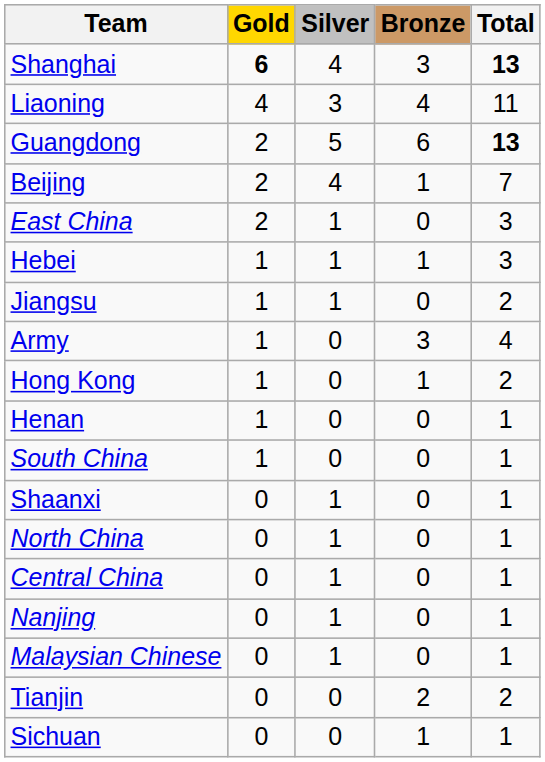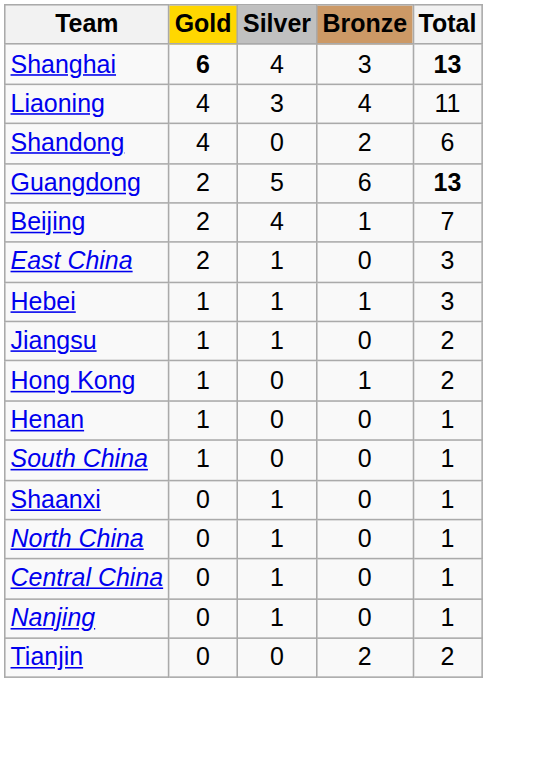 <table class="wikitable sortable" style="text-align:center">
 <tr>
 <th>Team</th>
 <th style=background:gold>Gold</th>
 <th style=background:silver>Silver</th>
 <th style=background:#cc9966>Bronze</th>
 <th>Total</th>
 </tr>
 <tr>
 <td align=left><a href='#'>Shanghai</a></td>
 <td><strong>6</strong></td>
 <td>4</td>
 <td>3</td>
 <td><strong>13</strong></td>
 </tr>
 <tr>
 <td align=left><a href='#'>Liaoning</a></td>
 <td>4</td>
 <td>3</td>
 <td>4</td>
 <td>11</td>
+</tr>
+<tr>
+<td align=left><a href='#'>Shandong</a></td>
+<td>4</td>
+<td>0</td>
+<td>2</td>
+<td>6</td>
 </tr>
 <tr>
 <td align=left><a href='#'>Guangdong</a></td>
 <td>2</td>
 <td>5</td>
 <td>6</td>
 <td><strong>13</strong></td>
 </tr>
 <tr>
 <td align=left><a href='#'>Beijing</a></td>
 <td>2</td>
 <td>4</td>
 <td>1</td>
 <td>7</td>
 </tr>
 <tr>
 <td align=left><em><a href='#'>East China</a></em></td>
 <td>2</td>
 <td>1</td>
 <td>0</td>
 <td>3</td>
 </tr>
 <tr>
 <td align=left><a href='#'>Hebei</a></td>
 <td>1</td>
 <td>1</td>
 <td>1</td>
 <td>3</td>
 </tr>
 <tr>
 <td align=left><a href='#'>Jiangsu</a></td>
 <td>1</td>
 <td>1</td>
 <td>0</td>
 <td>2</td>
-</tr>
-<tr>
-<td align=left><a href='#'>Army</a></td>
-<td>1</td>
-<td>0</td>
-<td>3</td>
-<td>4</td>
 </tr>
 <tr>
 <td align=left><a href='#'>Hong Kong</a></td>
 <td>1</td>
 <td>0</td>
 <td>1</td>
 <td>2</td>
 </tr>
 <tr>
 <td align=left><a href='#'>Henan</a></td>
 <td>1</td>
 <td>0</td>
 <td>0</td>
 <td>1</td>
 </tr>
 <tr>
 <td align=left><em><a href='#'>South China</a></em></td>
 <td>1</td>
 <td>0</td>
 <td>0</td>
 <td>1</td>
 </tr>
 <tr>
 <td align=left><a href='#'>Shaanxi</a></td>
 <td>0</td>
 <td>1</td>
 <td>0</td>
 <td>1</td>
 </tr>
 <tr>
 <td align=left><em><a href='#'>North China</a></em></td>
 <td>0</td>
 <td>1</td>
 <td>0</td>
 <td>1</td>
 </tr>
 <tr>
 <td align=left><em><a href='#'>Central China</a></em></td>
 <td>0</td>
 <td>1</td>
 <td>0</td>
 <td>1</td>
 </tr>
 <tr>
 <td align=left><em><a href='#'>Nanjing</a></em></td>
 <td>0</td>
 <td>1</td>
 <td>0</td>
 <td>1</td>
 </tr>
 <tr>
-<td align=left><em><a href='#'>Malaysian Chinese</a></em></td>
-<td>0</td>
-<td>1</td>
-<td>0</td>
-<td>1</td>
-</tr>
-<tr>
 <td align=left><a href='#'>Tianjin</a></td>
 <td>0</td>
 <td>0</td>
 <td>2</td>
 <td>2</td>
 </tr>
-<tr>
-<td align=left><a href='#'>Sichuan</a></td>
-<td>0</td>
-<td>0</td>
-<td>1</td>
-<td>1</td>
-</tr>
 </table>
